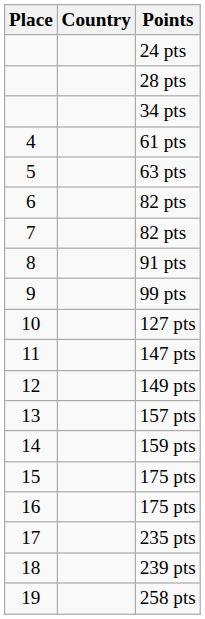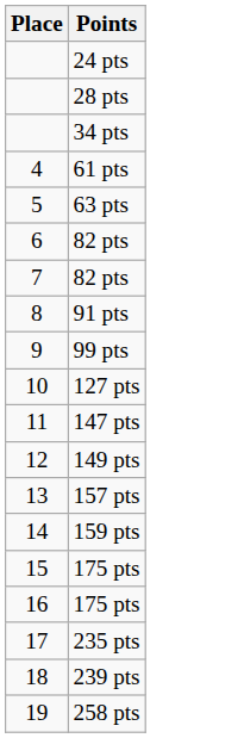 <table class=wikitable>
 <tr>
 <th>Place</th>
-<th>Country</th>
 <th>Points</th>
 </tr>
 <tr>
 <td align=center></td>
-<td></td>
 <td>24 pts</td>
 </tr>
 <tr>
 <td align=center></td>
-<td></td>
 <td>28 pts</td>
 </tr>
 <tr>
 <td align=center></td>
-<td></td>
 <td>34 pts</td>
 </tr>
 <tr>
 <td align=center>4</td>
-<td></td>
 <td>61 pts</td>
 </tr>
 <tr>
 <td align=center>5</td>
-<td></td>
 <td>63 pts</td>
 </tr>
 <tr>
 <td align=center>6</td>
-<td></td>
 <td>82 pts</td>
 </tr>
 <tr>
 <td align=center>7</td>
-<td></td>
 <td>82 pts</td>
 </tr>
 <tr>
 <td align=center>8</td>
-<td></td>
 <td>91 pts</td>
 </tr>
 <tr>
 <td align=center>9</td>
-<td></td>
 <td>99 pts</td>
 </tr>
 <tr>
 <td align=center>10</td>
-<td></td>
 <td>127 pts</td>
 </tr>
 <tr>
 <td align=center>11</td>
-<td></td>
 <td>147 pts</td>
 </tr>
 <tr>
 <td align=center>12</td>
-<td></td>
 <td>149 pts</td>
 </tr>
 <tr>
 <td align=center>13</td>
-<td></td>
 <td>157 pts</td>
 </tr>
 <tr>
 <td align=center>14</td>
-<td></td>
 <td>159 pts</td>
 </tr>
 <tr>
 <td align=center>15</td>
-<td></td>
 <td>175 pts</td>
 </tr>
 <tr>
 <td align=center>16</td>
-<td></td>
 <td>175 pts</td>
 </tr>
 <tr>
 <td align=center>17</td>
-<td></td>
 <td>235 pts</td>
 </tr>
 <tr>
 <td align=center>18</td>
-<td></td>
 <td>239 pts</td>
 </tr>
 <tr>
 <td align=center>19</td>
-<td></td>
 <td>258 pts</td>
 </tr>
 </table>
